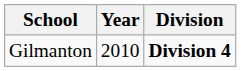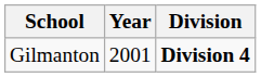 <table class="wikitable">
 <tr>
 <th>School</th>
 <th>Year</th>
 <th>Division</th>
 </tr>
 <tr>
 <td>Gilmanton</td>
-<td>2010</td>
+<td>2001</td>
 <td><strong>Division 4</strong></td>
 </tr>
 </table>
